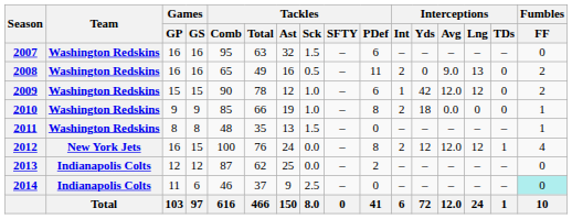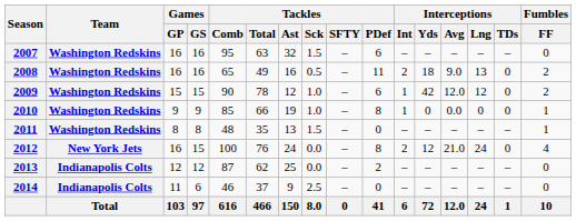 <table class=wikitable style="text-align:center;">
 <tr>
 <th rowspan=2>Season</th>
 <th rowspan=2>Team</th>
 <th colspan=2>Games</th>
 <th colspan=6>Tackles</th>
 <th colspan=5>Interceptions</th>
 <th colspan=1>Fumbles</th>
 </tr>
 <tr>
 <th>GP</th>
 <th>GS</th>
 <th>Comb</th>
 <th>Total</th>
 <th>Ast</th>
 <th>Sck</th>
 <th>SFTY</th>
 <th>PDef</th>
 <th>Int</th>
 <th>Yds</th>
 <th>Avg</th>
 <th>Lng</th>
 <th>TDs</th>
 <th>FF</th>
 </tr>
 <tr>
 <th><a href='#'>2007</a></th>
 <th><a href='#'>Washington Redskins</a></th>
 <td>16</td>
 <td>16</td>
 <td>95</td>
 <td>63</td>
 <td>32</td>
 <td>1.5</td>
 <td>–</td>
 <td>6</td>
 <td>–</td>
 <td>–</td>
 <td>–</td>
 <td>–</td>
 <td>–</td>
 <td>0</td>
 </tr>
 <tr>
 <th><a href='#'>2008</a></th>
 <th><a href='#'>Washington Redskins</a></th>
 <td>16</td>
 <td>16</td>
 <td>65</td>
 <td>49</td>
 <td>16</td>
 <td>0.5</td>
 <td>–</td>
 <td>11</td>
 <td>2</td>
-<td>0</td>
+<td>18</td>
 <td>9.0</td>
 <td>13</td>
 <td>0</td>
 <td>2</td>
 </tr>
 <tr>
 <th><a href='#'>2009</a></th>
 <th><a href='#'>Washington Redskins</a></th>
 <td>15</td>
 <td>15</td>
 <td>90</td>
 <td>78</td>
 <td>12</td>
 <td>1.0</td>
 <td>–</td>
 <td>6</td>
 <td>1</td>
 <td>42</td>
 <td>12.0</td>
 <td>12</td>
 <td>0</td>
 <td>2</td>
 </tr>
 <tr>
 <th><a href='#'>2010</a></th>
 <th><a href='#'>Washington Redskins</a></th>
 <td>9</td>
 <td>9</td>
 <td>85</td>
 <td>66</td>
 <td>19</td>
 <td>1.0</td>
 <td>–</td>
 <td>8</td>
-<td>2</td>
-<td>18</td>
+<td>1</td>
+<td>0</td>
 <td>0.0</td>
 <td>0</td>
 <td>0</td>
 <td>1</td>
 </tr>
 <tr>
 <th><a href='#'>2011</a></th>
 <th><a href='#'>Washington Redskins</a></th>
 <td>8</td>
 <td>8</td>
 <td>48</td>
 <td>35</td>
 <td>13</td>
 <td>1.5</td>
 <td>–</td>
 <td>0</td>
 <td>–</td>
 <td>–</td>
 <td>–</td>
 <td>–</td>
 <td>–</td>
 <td>1</td>
 </tr>
 <tr>
 <th><a href='#'>2012</a></th>
 <th><a href='#'>New York Jets</a></th>
 <td>16</td>
 <td>15</td>
 <td>100</td>
 <td>76</td>
 <td>24</td>
 <td>0.0</td>
 <td>–</td>
 <td>8</td>
 <td>2</td>
 <td>12</td>
-<td>12.0</td>
-<td>12</td>
-<td>1</td>
+<td>21.0</td>
+<td>24</td>
+<td>0</td>
 <td>4</td>
 </tr>
 <tr>
 <th><a href='#'>2013</a></th>
 <th><a href='#'>Indianapolis Colts</a></th>
 <td>12</td>
 <td>12</td>
 <td>87</td>
 <td>62</td>
 <td>25</td>
 <td>0.0</td>
 <td>–</td>
 <td>2</td>
 <td>–</td>
 <td>–</td>
 <td>–</td>
 <td>–</td>
 <td>–</td>
 <td>0</td>
 </tr>
 <tr>
 <th><a href='#'>2014</a></th>
 <th><a href='#'>Indianapolis Colts</a></th>
 <td>11</td>
 <td>6</td>
 <td>46</td>
 <td>37</td>
 <td>9</td>
 <td>2.5</td>
 <td>–</td>
 <td>0</td>
 <td>–</td>
 <td>–</td>
 <td>–</td>
 <td>–</td>
 <td>–</td>
-<td style="background: paleturquoise;">0</td>
+<td>0</td>
 </tr>
 <tr>
 <th></th>
 <th>Total</th>
 <th>103</th>
 <th>97</th>
 <th>616</th>
 <th>466</th>
 <th>150</th>
 <th>8.0</th>
 <th>0</th>
 <th>41</th>
 <th>6</th>
 <th>72</th>
 <th>12.0</th>
 <th>24</th>
 <th>1</th>
 <th>10</th>
 </tr>
 </table>
